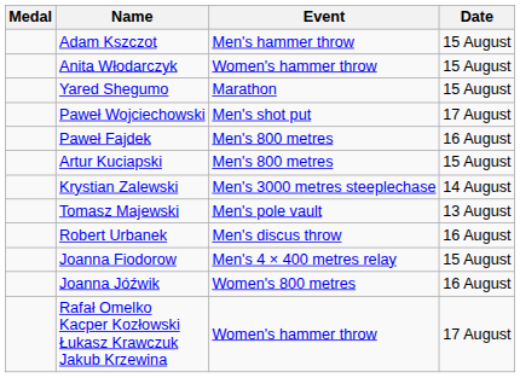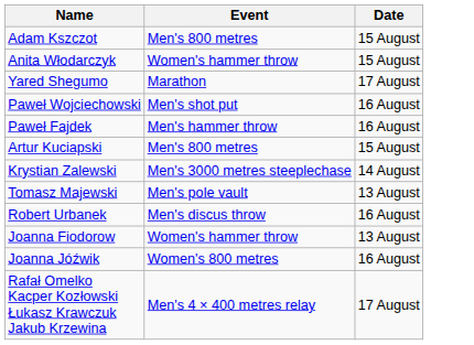 <table class="wikitable sortable" style="font-size:100%">
 <tr>
-<th>Medal</th>
 <th>Name</th>
 <th>Event</th>
 <th>Date</th>
 </tr>
 <tr>
-<td></td>
 <td><a href='#'>Adam Kszczot</a></td>
-<td><a href='#'>Men's hammer throw</a></td>
+<td><a href='#'>Men's 800 metres</a></td>
 <td>15 August</td>
 </tr>
 <tr>
-<td></td>
 <td><a href='#'>Anita Włodarczyk</a></td>
 <td><a href='#'>Women's hammer throw</a></td>
 <td>15 August</td>
 </tr>
 <tr>
-<td></td>
 <td><a href='#'>Yared Shegumo</a></td>
 <td><a href='#'>Marathon</a></td>
-<td>15 August</td>
-</tr>
-<tr>
-<td></td>
-<td><a href='#'>Paweł Wojciechowski</a></td>
-<td><a href='#'>Men's shot put</a></td>
 <td>17 August</td>
 </tr>
 <tr>
-<td></td>
-<td><a href='#'>Paweł Fajdek</a></td>
-<td><a href='#'>Men's 800 metres</a></td>
+<td><a href='#'>Paweł Wojciechowski</a></td>
+<td><a href='#'>Men's shot put</a></td>
 <td>16 August</td>
 </tr>
 <tr>
-<td></td>
+<td><a href='#'>Paweł Fajdek</a></td>
+<td><a href='#'>Men's hammer throw</a></td>
+<td>16 August</td>
+</tr>
+<tr>
 <td><a href='#'>Artur Kuciapski</a></td>
 <td><a href='#'>Men's 800 metres</a></td>
 <td>15 August</td>
 </tr>
 <tr>
-<td></td>
 <td><a href='#'>Krystian Zalewski</a></td>
 <td><a href='#'>Men's 3000 metres steeplechase</a></td>
 <td>14 August</td>
 </tr>
 <tr>
-<td></td>
 <td><a href='#'>Tomasz Majewski</a></td>
 <td><a href='#'>Men's pole vault</a></td>
 <td>13 August</td>
 </tr>
 <tr>
-<td></td>
 <td><a href='#'>Robert Urbanek</a></td>
 <td><a href='#'>Men's discus throw</a></td>
 <td>16 August</td>
 </tr>
 <tr>
-<td></td>
 <td><a href='#'>Joanna Fiodorow</a></td>
-<td><a href='#'>Men's 4 × 400 metres relay</a></td>
-<td>15 August</td>
+<td><a href='#'>Women's hammer throw</a></td>
+<td>13 August</td>
 </tr>
 <tr>
-<td></td>
 <td><a href='#'>Joanna Jóźwik</a></td>
 <td><a href='#'>Women's 800 metres</a></td>
 <td>16 August</td>
 </tr>
 <tr>
-<td></td>
 <td><a href='#'>Rafał Omelko</a><br><a href='#'>Kacper Kozłowski</a><br><a href='#'>Łukasz Krawczuk</a><br><a href='#'>Jakub Krzewina</a></td>
-<td><a href='#'>Women's hammer throw</a></td>
+<td><a href='#'>Men's 4 × 400 metres relay</a></td>
 <td>17 August</td>
 </tr>
 </table>
